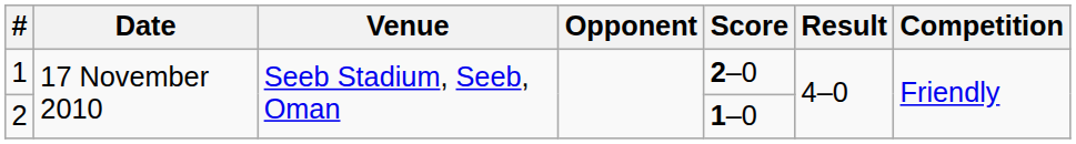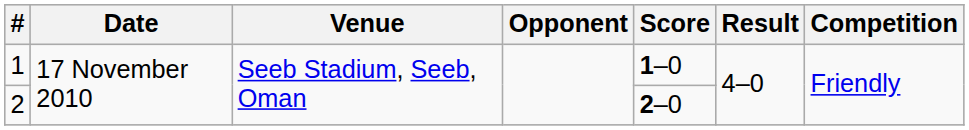 <table class="wikitable" style="font-size:100%">
 <tr>
 <th>#</th>
 <th>Date</th>
 <th>Venue</th>
 <th>Opponent</th>
 <th>Score</th>
 <th>Result</th>
 <th>Competition</th>
 </tr>
 <tr>
 <td>1</td>
 <td rowspan="2">17 November 2010</td>
 <td rowspan="2"><a href='#'>Seeb Stadium</a>, <a href='#'>Seeb</a>, <a href='#'>Oman</a></td>
 <td rowspan="2"></td>
-<td><strong>2</strong>–0</td>
+<td><strong>1</strong>–0</td>
 <td rowspan="2">4–0</td>
 <td rowspan="2"><a href='#'>Friendly</a></td>
 </tr>
 <tr>
 <td>2</td>
-<td><strong>1</strong>–0</td>
+<td><strong>2</strong>–0</td>
 </tr>
 </table>
